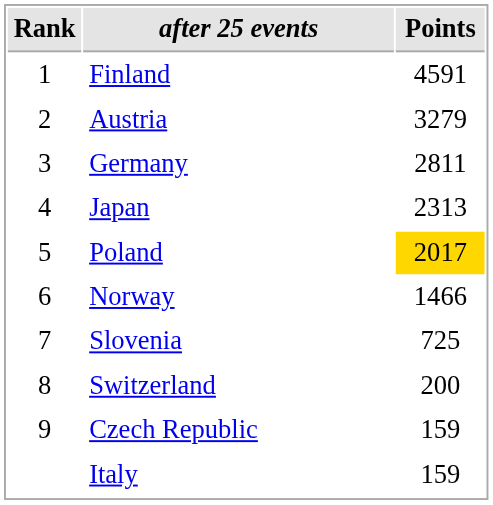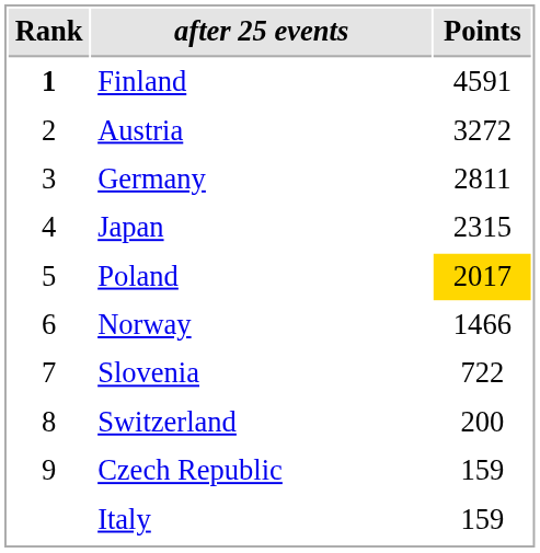 <table cellspacing="1" cellpadding="3" style="border:1px solid #AAAAAA;font-size:86%">
 <tr bgcolor="#E4E4E4">
 <th style="border-bottom:1px solid #AAAAAA" width=10>Rank</th>
 <th style="border-bottom:1px solid #AAAAAA" width=155><em>after 25 events</em></th>
 <th style="border-bottom:1px solid #AAAAAA" width=40>Points</th>
 </tr>
 <tr>
-<td align=center>1</td>
+<td align=center><strong>1</strong></td>
 <td> <a href='#'>Finland</a></td>
 <td align=center>4591</td>
 </tr>
 <tr>
 <td align=center>2</td>
 <td> <a href='#'>Austria</a></td>
-<td align=center>3279</td>
+<td align=center>3272</td>
 </tr>
 <tr>
 <td align=center>3</td>
 <td> <a href='#'>Germany</a></td>
 <td align=center>2811</td>
 </tr>
 <tr>
 <td align=center>4</td>
 <td> <a href='#'>Japan</a></td>
-<td align=center>2313</td>
+<td align=center>2315</td>
 </tr>
 <tr>
 <td align=center>5</td>
 <td> <a href='#'>Poland</a></td>
 <td align=center style="background: gold;">2017</td>
 </tr>
 <tr>
 <td align=center>6</td>
 <td> <a href='#'>Norway</a></td>
 <td align=center>1466</td>
 </tr>
 <tr>
 <td align=center>7</td>
 <td> <a href='#'>Slovenia</a></td>
-<td align=center>725</td>
+<td align=center>722</td>
 </tr>
 <tr>
 <td align=center>8</td>
 <td> <a href='#'>Switzerland</a></td>
 <td align=center>200</td>
 </tr>
 <tr>
 <td align=center>9</td>
 <td> <a href='#'>Czech Republic</a></td>
 <td align=center>159</td>
 </tr>
 <tr>
 <td></td>
 <td> <a href='#'>Italy</a></td>
 <td align=center>159</td>
 </tr>
 </table>
